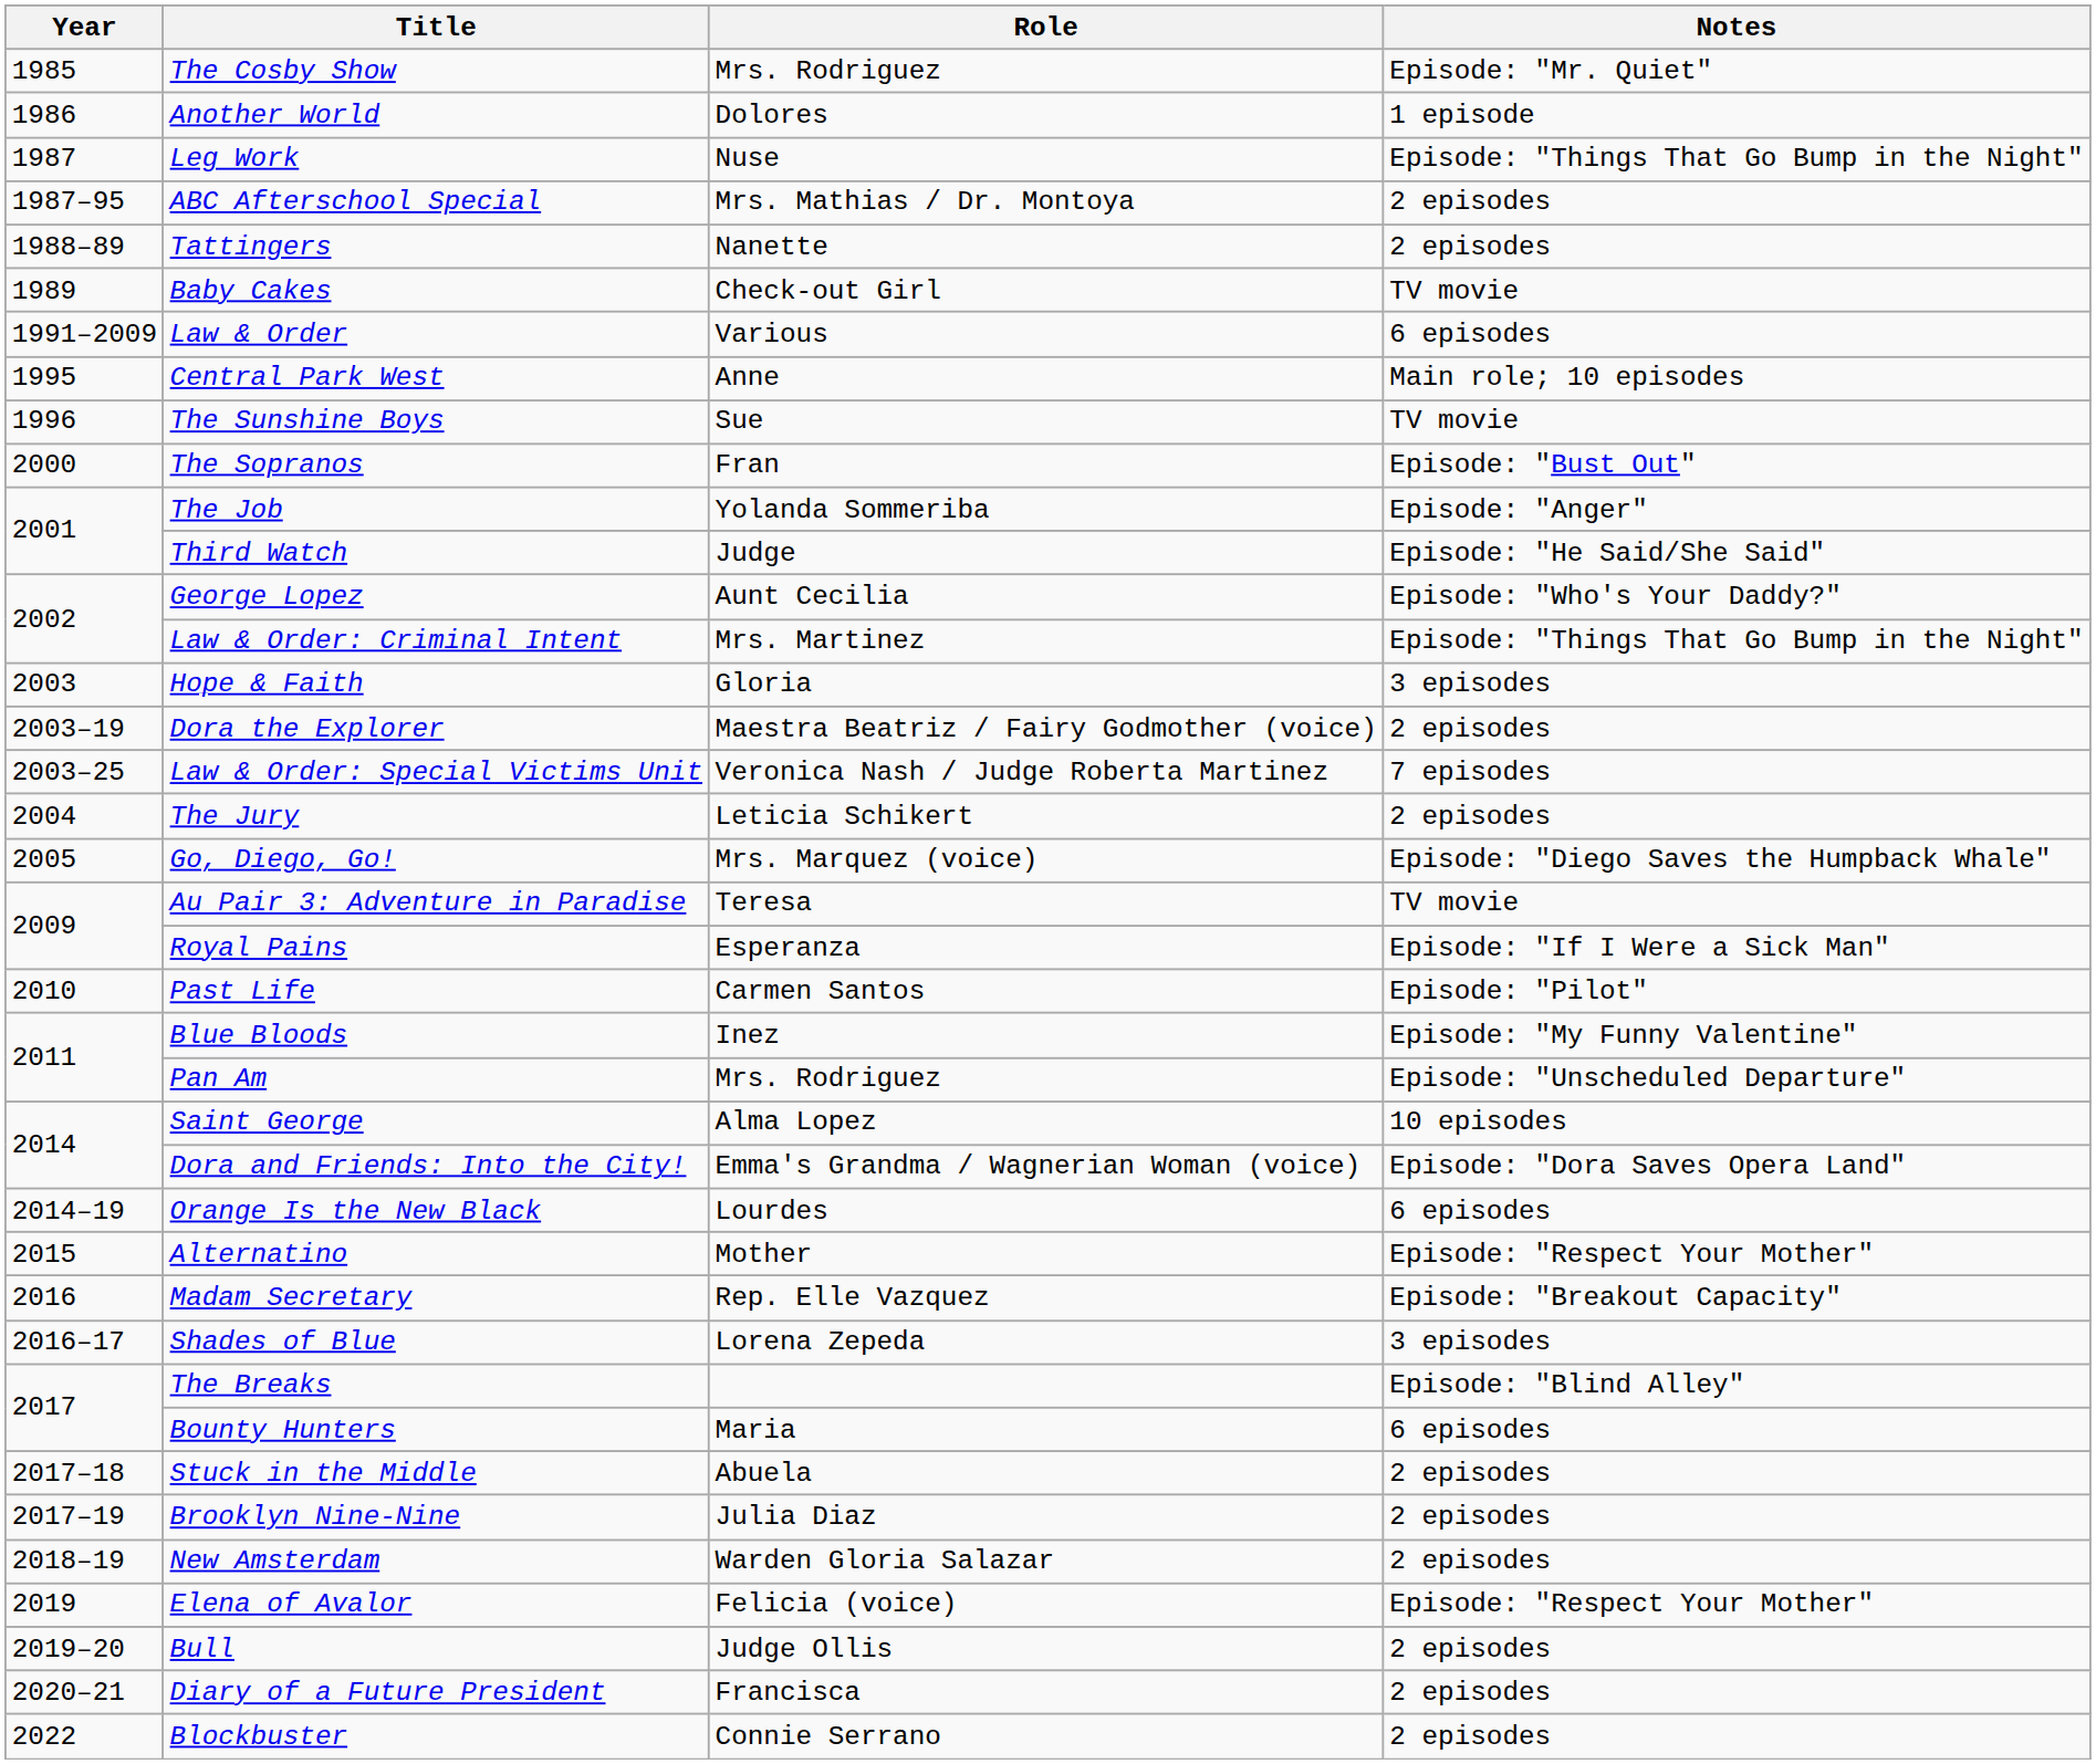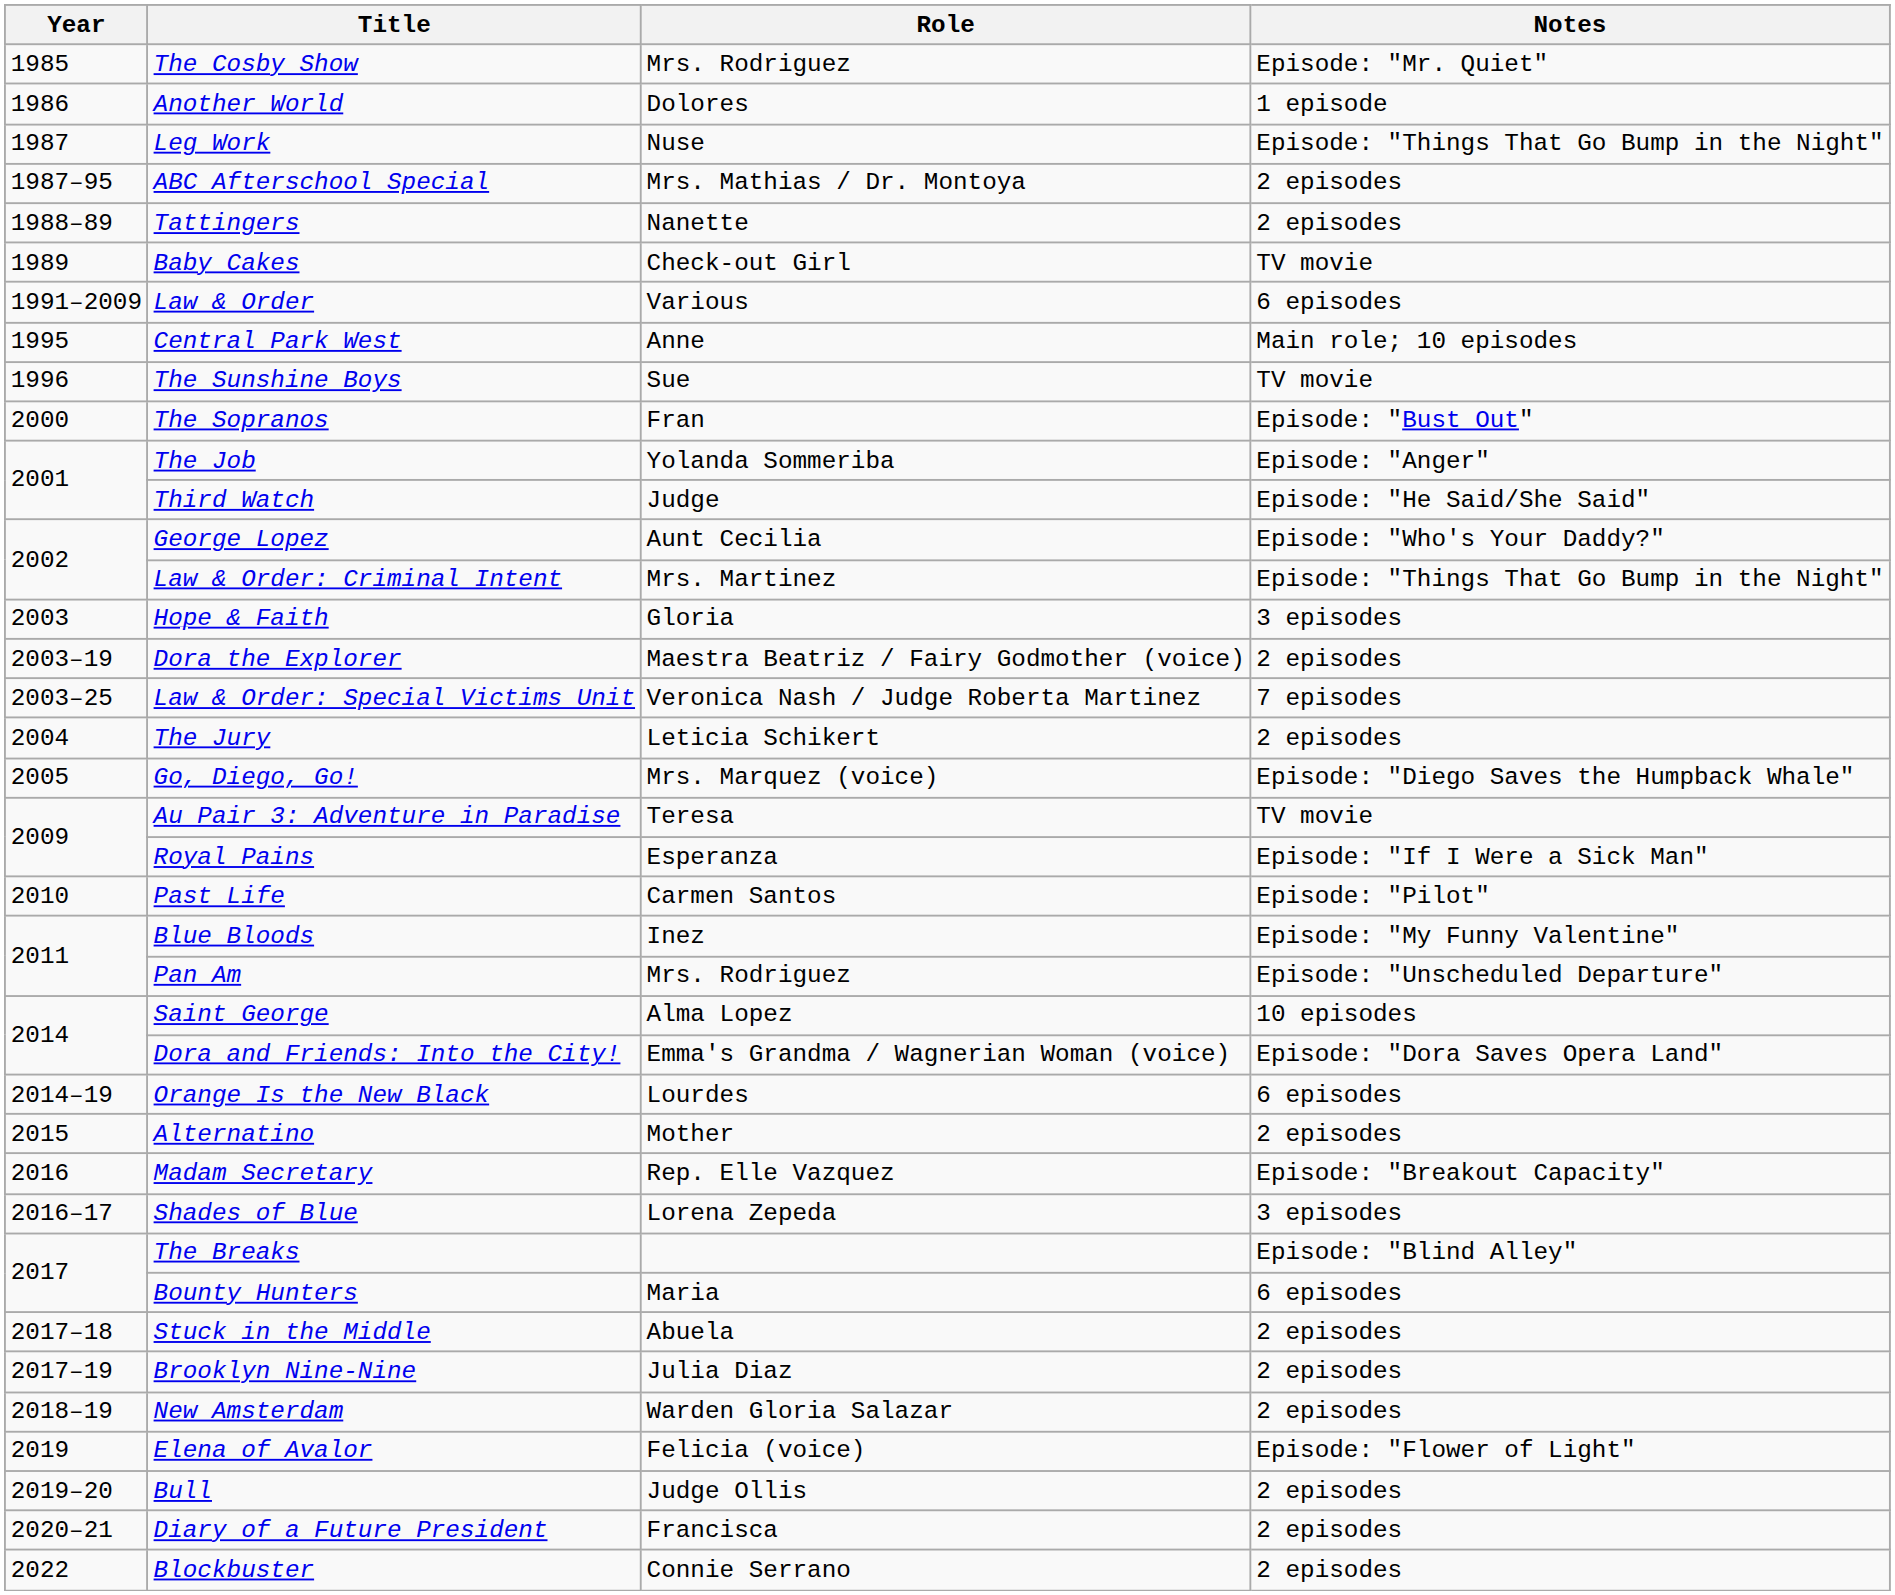 <table class="wikitable sortable">
 <tr>
 <th>Year</th>
 <th>Title</th>
 <th>Role</th>
 <th>Notes</th>
 </tr>
 <tr>
 <td>1985</td>
 <td><em><a href='#'>The Cosby Show</a></em></td>
 <td>Mrs. Rodriguez</td>
 <td>Episode: "Mr. Quiet"</td>
 </tr>
 <tr>
 <td>1986</td>
 <td><em><a href='#'>Another World</a></em></td>
 <td>Dolores</td>
 <td>1 episode</td>
 </tr>
 <tr>
 <td>1987</td>
 <td><em><a href='#'>Leg Work</a></em></td>
 <td>Nuse</td>
 <td>Episode: "Things That Go Bump in the Night"</td>
 </tr>
 <tr>
 <td>1987–95</td>
 <td><em><a href='#'>ABC Afterschool Special</a></em></td>
 <td>Mrs. Mathias / Dr. Montoya</td>
 <td>2 episodes</td>
 </tr>
 <tr>
 <td>1988–89</td>
 <td><em><a href='#'>Tattingers</a></em></td>
 <td>Nanette</td>
 <td>2 episodes</td>
 </tr>
 <tr>
 <td>1989</td>
 <td><em><a href='#'>Baby Cakes</a></em></td>
 <td>Check-out Girl</td>
 <td>TV movie</td>
 </tr>
 <tr>
 <td>1991–2009</td>
 <td><em><a href='#'>Law & Order</a></em></td>
 <td>Various</td>
 <td>6 episodes</td>
 </tr>
 <tr>
 <td>1995</td>
 <td><em><a href='#'>Central Park West</a></em></td>
 <td>Anne</td>
 <td>Main role; 10 episodes</td>
 </tr>
 <tr>
 <td>1996</td>
 <td><em><a href='#'>The Sunshine Boys</a></em></td>
 <td>Sue</td>
 <td>TV movie</td>
 </tr>
 <tr>
 <td>2000</td>
 <td><em><a href='#'>The Sopranos</a></em></td>
 <td>Fran</td>
 <td>Episode: "<a href='#'>Bust Out</a>"</td>
 </tr>
 <tr>
 <td rowspan="2">2001</td>
 <td><em><a href='#'>The Job</a></em></td>
 <td>Yolanda Sommeriba</td>
 <td>Episode: "Anger"</td>
 </tr>
 <tr>
 <td><em><a href='#'>Third Watch</a></em></td>
 <td>Judge</td>
 <td>Episode: "He Said/She Said"</td>
 </tr>
 <tr>
 <td rowspan="2">2002</td>
 <td><em><a href='#'>George Lopez</a></em></td>
 <td>Aunt Cecilia</td>
 <td>Episode: "Who's Your Daddy?"</td>
 </tr>
 <tr>
 <td><em><a href='#'>Law & Order: Criminal Intent</a></em></td>
 <td>Mrs. Martinez</td>
 <td>Episode: "Things That Go Bump in the Night"</td>
 </tr>
 <tr>
 <td>2003</td>
 <td><em><a href='#'>Hope & Faith</a></em></td>
 <td>Gloria</td>
 <td>3 episodes</td>
 </tr>
 <tr>
 <td>2003–19</td>
 <td><em><a href='#'>Dora the Explorer</a></em></td>
 <td>Maestra Beatriz / Fairy Godmother (voice)</td>
 <td>2 episodes</td>
 </tr>
 <tr>
 <td>2003–25</td>
 <td><em><a href='#'>Law & Order: Special Victims Unit</a></em></td>
 <td>Veronica Nash / Judge Roberta Martinez</td>
 <td>7 episodes</td>
 </tr>
 <tr>
 <td>2004</td>
 <td><em><a href='#'>The Jury</a></em></td>
 <td>Leticia Schikert</td>
 <td>2 episodes</td>
 </tr>
 <tr>
 <td>2005</td>
 <td><em><a href='#'>Go, Diego, Go!</a></em></td>
 <td>Mrs. Marquez (voice)</td>
 <td>Episode: "Diego Saves the Humpback Whale"</td>
 </tr>
 <tr>
 <td rowspan="2">2009</td>
 <td><em><a href='#'>Au Pair 3: Adventure in Paradise</a></em></td>
 <td>Teresa</td>
 <td>TV movie</td>
 </tr>
 <tr>
 <td><em><a href='#'>Royal Pains</a></em></td>
 <td>Esperanza</td>
 <td>Episode: "If I Were a Sick Man"</td>
 </tr>
 <tr>
 <td>2010</td>
 <td><em><a href='#'>Past Life</a></em></td>
 <td>Carmen Santos</td>
 <td>Episode: "Pilot"</td>
 </tr>
 <tr>
 <td rowspan="2">2011</td>
 <td><em><a href='#'>Blue Bloods</a></em></td>
 <td>Inez</td>
 <td>Episode: "My Funny Valentine"</td>
 </tr>
 <tr>
 <td><em><a href='#'>Pan Am</a></em></td>
 <td>Mrs. Rodriguez</td>
 <td>Episode: "Unscheduled Departure"</td>
 </tr>
 <tr>
 <td rowspan="2">2014</td>
 <td><em><a href='#'>Saint George</a></em></td>
 <td>Alma Lopez</td>
 <td>10 episodes</td>
 </tr>
 <tr>
 <td><em><a href='#'>Dora and Friends: Into the City!</a></em></td>
 <td>Emma's Grandma / Wagnerian Woman (voice)</td>
 <td>Episode: "Dora Saves Opera Land"</td>
 </tr>
 <tr>
 <td>2014–19</td>
 <td><em><a href='#'>Orange Is the New Black</a></em></td>
 <td>Lourdes</td>
 <td>6 episodes</td>
 </tr>
 <tr>
 <td>2015</td>
 <td><em><a href='#'>Alternatino</a></em></td>
 <td>Mother</td>
-<td>Episode: "Respect Your Mother"</td>
+<td>2 episodes</td>
 </tr>
 <tr>
 <td>2016</td>
 <td><em><a href='#'>Madam Secretary</a></em></td>
 <td>Rep. Elle Vazquez</td>
 <td>Episode: "Breakout Capacity"</td>
 </tr>
 <tr>
 <td>2016–17</td>
 <td><em><a href='#'>Shades of Blue</a></em></td>
 <td>Lorena Zepeda</td>
 <td>3 episodes</td>
 </tr>
 <tr>
 <td rowspan="2">2017</td>
 <td><em><a href='#'>The Breaks</a></em></td>
 <td></td>
 <td>Episode: "Blind Alley"</td>
 </tr>
 <tr>
 <td><em><a href='#'>Bounty Hunters</a></em></td>
 <td>Maria</td>
 <td>6 episodes</td>
 </tr>
 <tr>
 <td>2017–18</td>
 <td><em><a href='#'>Stuck in the Middle</a></em></td>
 <td>Abuela</td>
 <td>2 episodes</td>
 </tr>
 <tr>
 <td>2017–19</td>
 <td><em><a href='#'>Brooklyn Nine-Nine</a></em></td>
 <td>Julia Diaz</td>
 <td>2 episodes</td>
 </tr>
 <tr>
 <td>2018–19</td>
 <td><em><a href='#'>New Amsterdam</a></em></td>
 <td>Warden Gloria Salazar</td>
 <td>2 episodes</td>
 </tr>
 <tr>
 <td>2019</td>
 <td><em><a href='#'>Elena of Avalor</a></em></td>
 <td>Felicia (voice)</td>
-<td>Episode: "Respect Your Mother"</td>
+<td>Episode: "Flower of Light"</td>
 </tr>
 <tr>
 <td>2019–20</td>
 <td><em><a href='#'>Bull</a></em></td>
 <td>Judge Ollis</td>
 <td>2 episodes</td>
 </tr>
 <tr>
 <td>2020–21</td>
 <td><em><a href='#'>Diary of a Future President</a></em></td>
 <td>Francisca</td>
 <td>2 episodes</td>
 </tr>
 <tr>
 <td>2022</td>
 <td><em><a href='#'>Blockbuster</a></em></td>
 <td>Connie Serrano</td>
 <td>2 episodes</td>
 </tr>
 </table>
